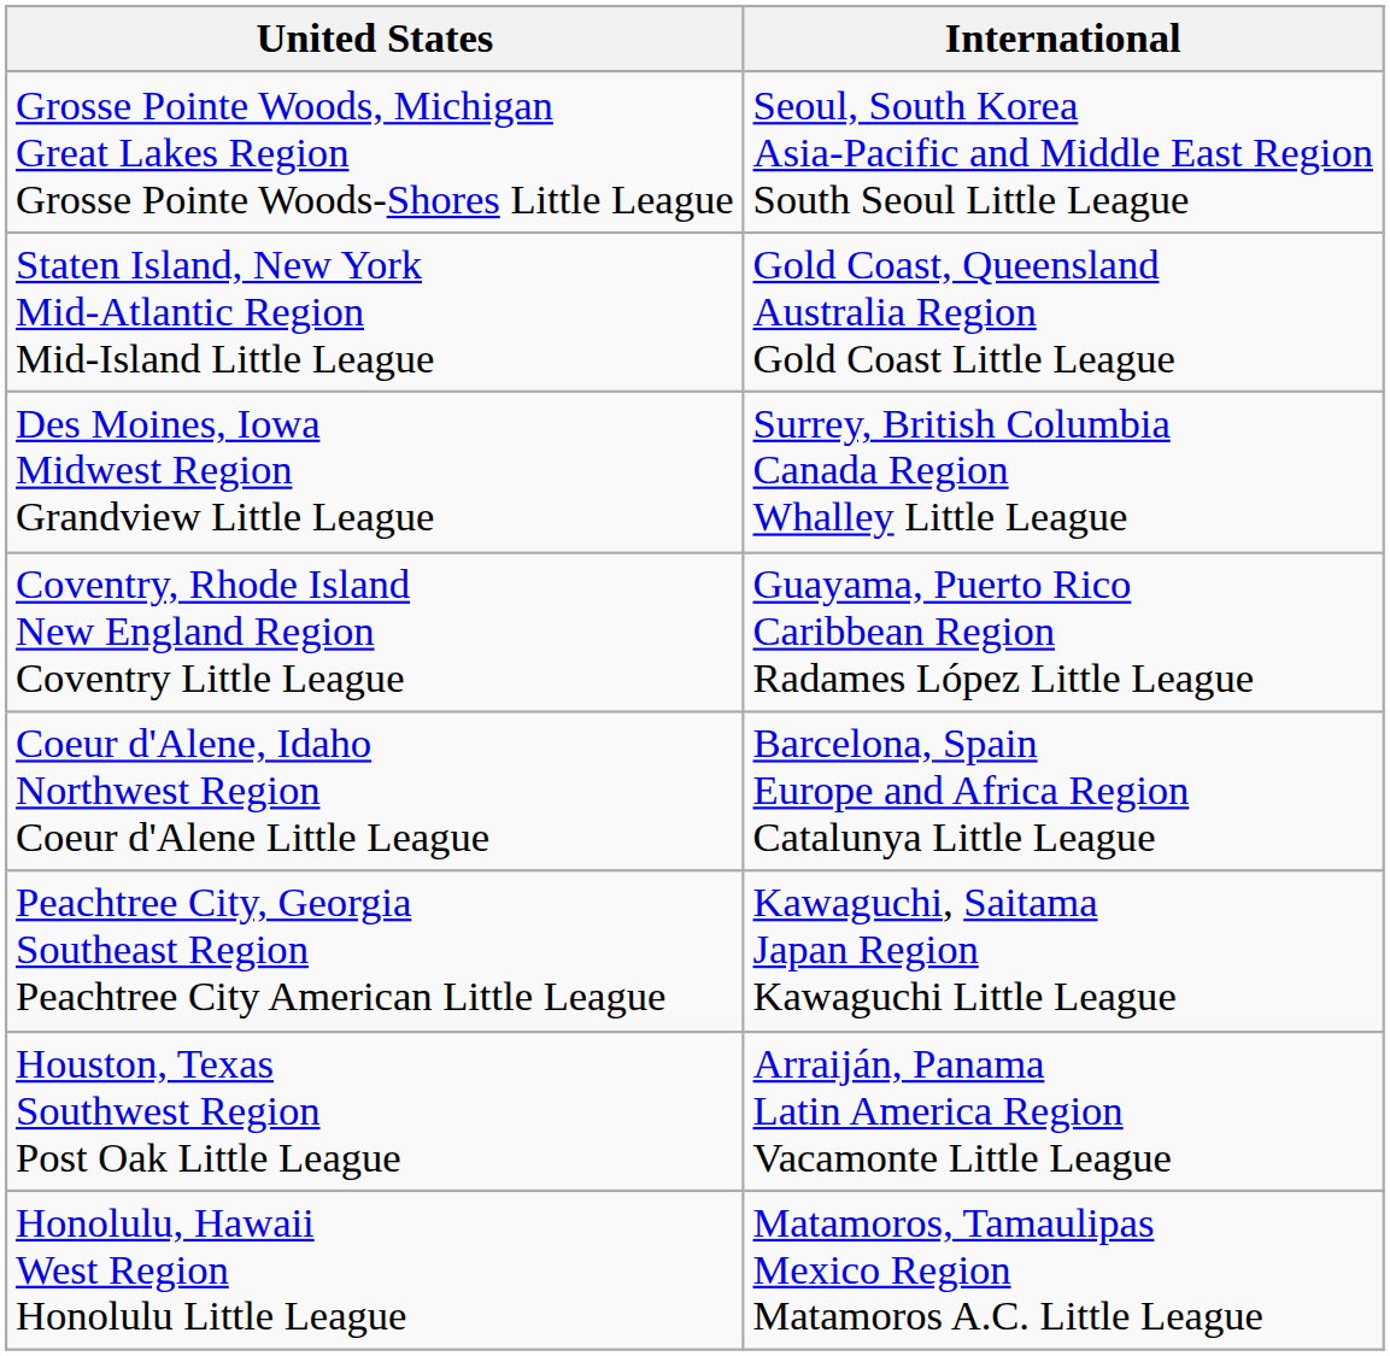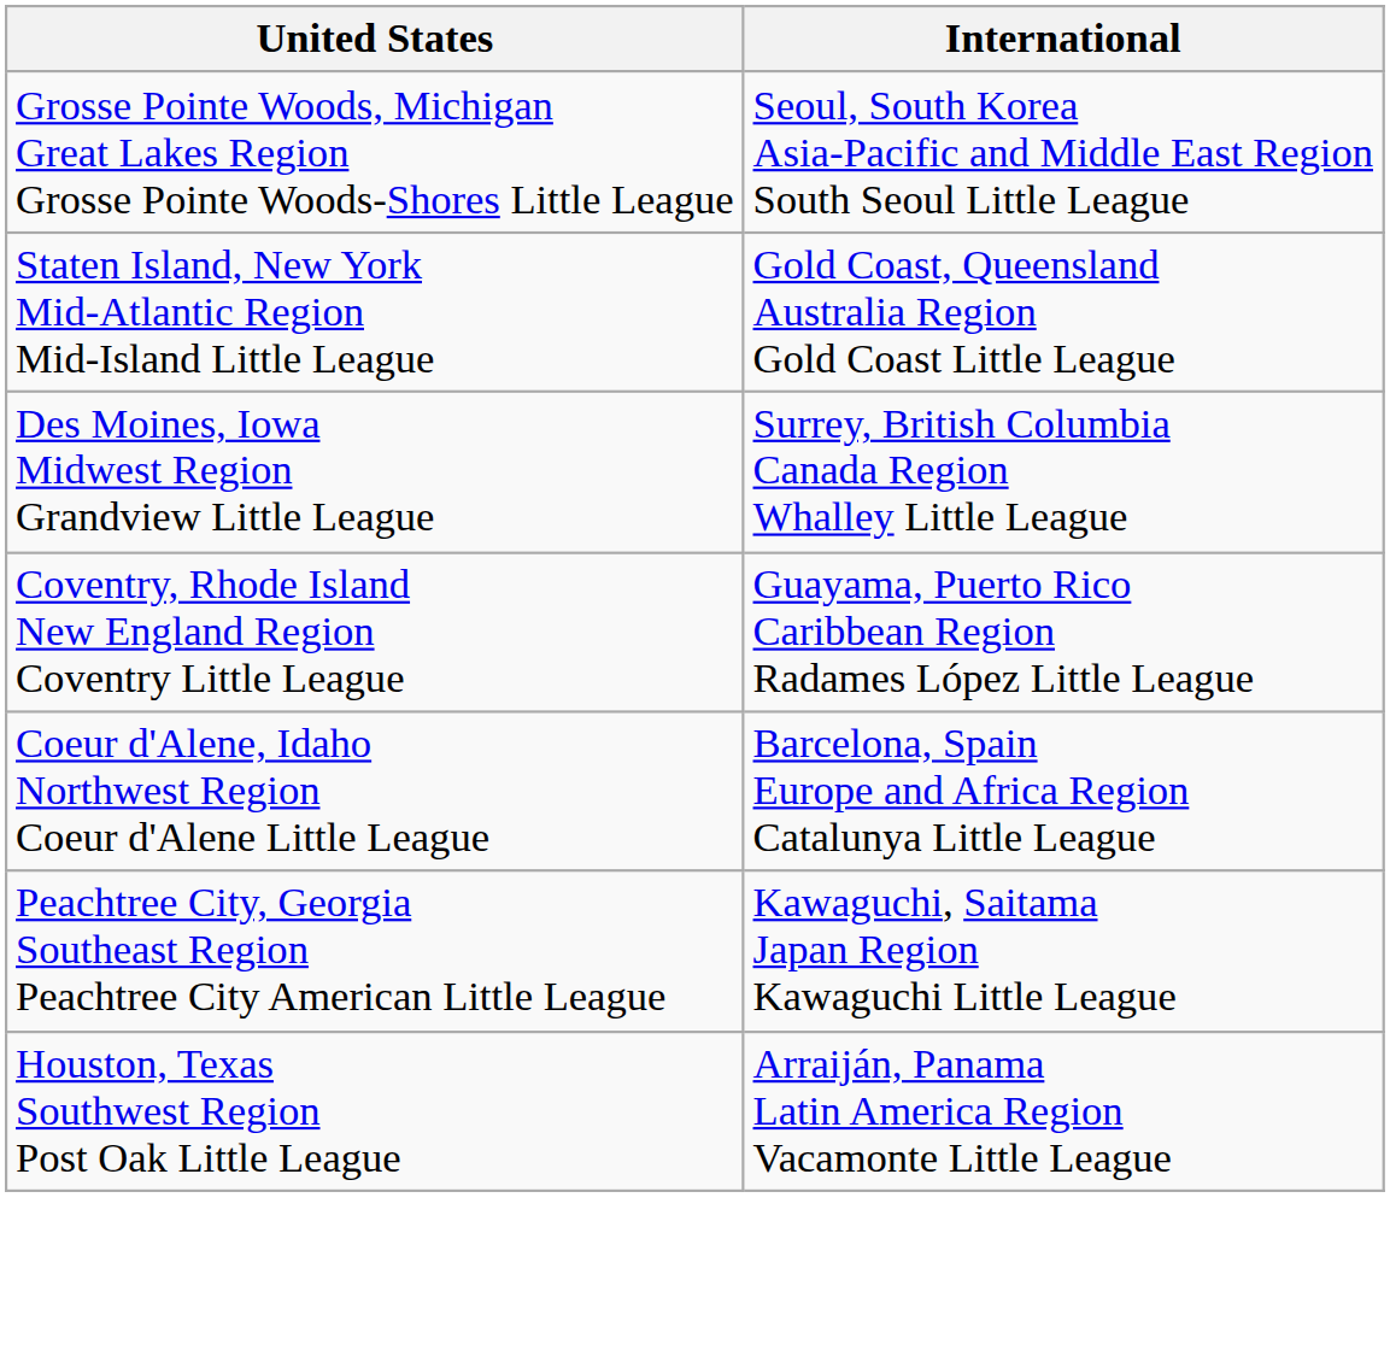 <table class="wikitable">
 <tr>
 <th>United States</th>
 <th>International</th>
 </tr>
 <tr>
 <td> <a href='#'>Grosse Pointe Woods, Michigan</a><br><a href='#'>Great Lakes Region</a><br>Grosse Pointe Woods-<a href='#'>Shores</a> Little League</td>
 <td> <a href='#'>Seoul, South Korea</a><br><a href='#'>Asia-Pacific and Middle East Region</a><br>South Seoul Little League</td>
 </tr>
 <tr>
 <td> <a href='#'>Staten Island, New York</a><br><a href='#'>Mid-Atlantic Region</a><br>Mid-Island Little League</td>
 <td> <a href='#'>Gold Coast, Queensland</a><br> <a href='#'>Australia Region</a><br>Gold Coast Little League</td>
 </tr>
 <tr>
 <td> <a href='#'>Des Moines, Iowa</a><br><a href='#'>Midwest Region</a><br>Grandview Little League</td>
 <td> <a href='#'>Surrey, British Columbia</a><br> <a href='#'>Canada Region</a><br><a href='#'>Whalley</a> Little League</td>
 </tr>
 <tr>
 <td> <a href='#'>Coventry, Rhode Island</a><br><a href='#'>New England Region</a><br>Coventry Little League</td>
 <td> <a href='#'>Guayama, Puerto Rico</a><br><a href='#'>Caribbean Region</a><br>Radames López Little League</td>
 </tr>
 <tr>
 <td> <a href='#'>Coeur d'Alene, Idaho</a><br><a href='#'>Northwest Region</a><br>Coeur d'Alene Little League</td>
 <td> <a href='#'>Barcelona, Spain</a><br><a href='#'>Europe and Africa Region</a><br>Catalunya Little League</td>
 </tr>
 <tr>
 <td> <a href='#'>Peachtree City, Georgia</a><br><a href='#'>Southeast Region</a><br>Peachtree City American Little League</td>
 <td> <a href='#'>Kawaguchi</a>, <a href='#'>Saitama</a><br> <a href='#'>Japan Region</a><br>Kawaguchi Little League</td>
 </tr>
 <tr>
 <td> <a href='#'>Houston, Texas</a><br><a href='#'>Southwest Region</a><br>Post Oak Little League</td>
 <td> <a href='#'>Arraiján, Panama</a><br><a href='#'>Latin America Region</a><br>Vacamonte Little League</td>
 </tr>
-<tr>
-<td> <a href='#'>Honolulu, Hawaii</a><br><a href='#'>West Region</a><br>Honolulu Little League</td>
-<td> <a href='#'>Matamoros, Tamaulipas</a><br> <a href='#'>Mexico Region</a><br>Matamoros A.C. Little League</td>
-</tr>
 </table>
